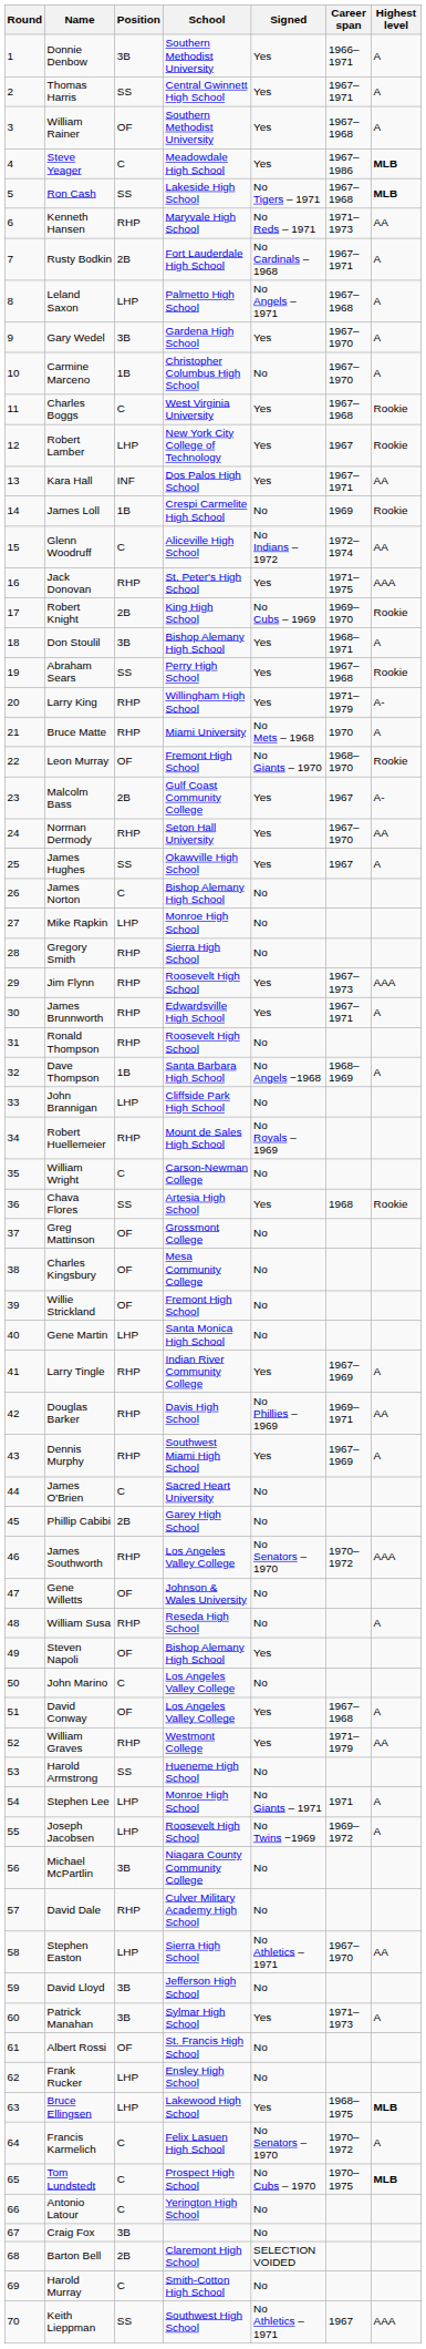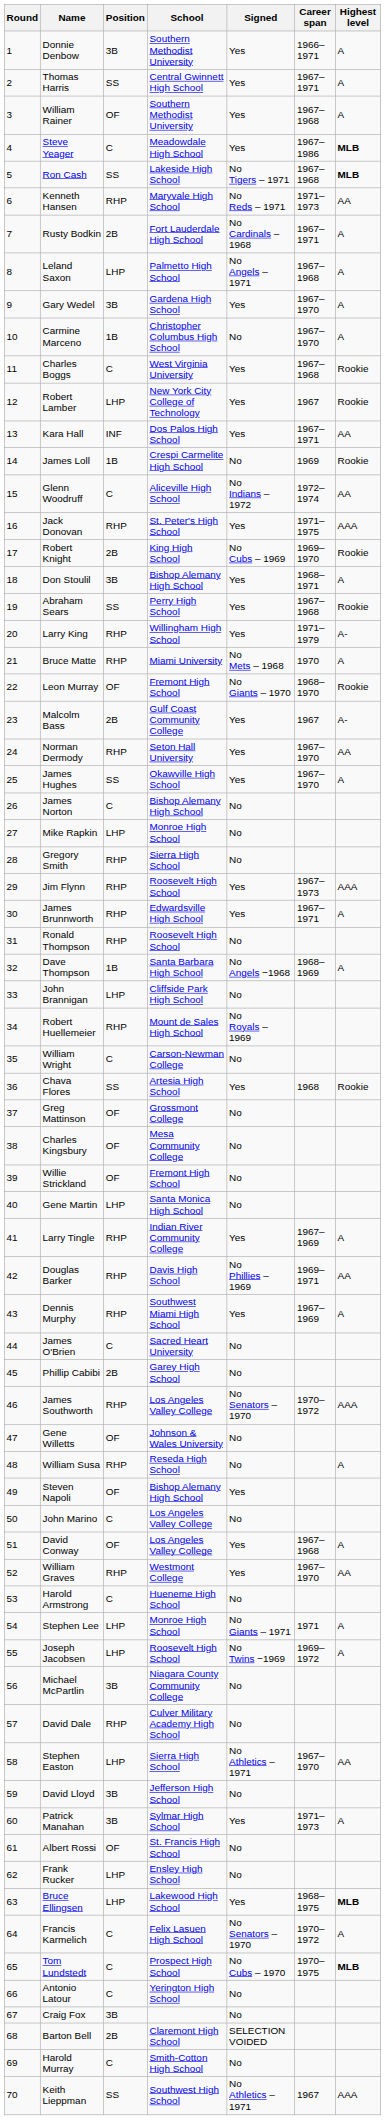 <table class="wikitable">
 <tr>
 <th>Round</th>
 <th>Name</th>
 <th>Position</th>
 <th>School</th>
 <th>Signed</th>
 <th>Career span</th>
 <th>Highest level</th>
 </tr>
 <tr>
 <td>1</td>
 <td>Donnie Denbow</td>
 <td>3B</td>
 <td><a href='#'>Southern Methodist University</a></td>
 <td>Yes</td>
 <td>1966–1971</td>
 <td>A</td>
 </tr>
 <tr>
 <td>2</td>
 <td>Thomas Harris</td>
 <td>SS</td>
 <td><a href='#'>Central Gwinnett High School</a></td>
 <td>Yes</td>
 <td>1967–1971</td>
 <td>A</td>
 </tr>
 <tr>
 <td>3</td>
 <td>William Rainer</td>
 <td>OF</td>
 <td><a href='#'>Southern Methodist University</a></td>
 <td>Yes</td>
 <td>1967–1968</td>
 <td>A</td>
 </tr>
 <tr>
 <td>4</td>
 <td><a href='#'>Steve Yeager</a></td>
 <td>C</td>
 <td><a href='#'>Meadowdale High School</a></td>
 <td>Yes</td>
 <td>1967–1986</td>
 <td><strong>MLB</strong></td>
 </tr>
 <tr>
 <td>5</td>
 <td><a href='#'>Ron Cash</a></td>
 <td>SS</td>
 <td><a href='#'>Lakeside High School</a></td>
 <td>No<br><a href='#'>Tigers</a> – 1971</td>
 <td>1967–1968</td>
 <td><strong>MLB</strong></td>
 </tr>
 <tr>
 <td>6</td>
 <td>Kenneth Hansen</td>
 <td>RHP</td>
 <td><a href='#'>Maryvale High School</a></td>
 <td>No<br><a href='#'>Reds</a> – 1971</td>
 <td>1971–1973</td>
 <td>AA</td>
 </tr>
 <tr>
 <td>7</td>
 <td>Rusty Bodkin</td>
 <td>2B</td>
 <td><a href='#'>Fort Lauderdale High School</a></td>
 <td>No<br><a href='#'>Cardinals</a> – 1968</td>
 <td>1967–1971</td>
 <td>A</td>
 </tr>
 <tr>
 <td>8</td>
 <td>Leland Saxon</td>
 <td>LHP</td>
 <td><a href='#'>Palmetto High School</a></td>
 <td>No <br><a href='#'>Angels</a> – 1971</td>
 <td>1967–1968</td>
 <td>A</td>
 </tr>
 <tr>
 <td>9</td>
 <td>Gary Wedel</td>
 <td>3B</td>
 <td><a href='#'>Gardena High School</a></td>
 <td>Yes</td>
 <td>1967–1970</td>
 <td>A</td>
 </tr>
 <tr>
 <td>10</td>
 <td>Carmine Marceno</td>
 <td>1B</td>
 <td><a href='#'>Christopher Columbus High School</a></td>
 <td>No</td>
 <td>1967–1970</td>
 <td>A</td>
 </tr>
 <tr>
 <td>11</td>
 <td>Charles Boggs</td>
 <td>C</td>
 <td><a href='#'>West Virginia University</a></td>
 <td>Yes</td>
 <td>1967–1968</td>
 <td>Rookie</td>
 </tr>
 <tr>
 <td>12</td>
 <td>Robert Lamber</td>
 <td>LHP</td>
 <td><a href='#'>New York City College of Technology</a></td>
 <td>Yes</td>
 <td>1967</td>
 <td>Rookie</td>
 </tr>
 <tr>
 <td>13</td>
 <td>Kara Hall</td>
 <td>INF</td>
 <td><a href='#'>Dos Palos High School</a></td>
 <td>Yes</td>
 <td>1967–1971</td>
 <td>AA</td>
 </tr>
 <tr>
 <td>14</td>
 <td>James Loll</td>
 <td>1B</td>
 <td><a href='#'>Crespi Carmelite High School</a></td>
 <td>No</td>
 <td>1969</td>
 <td>Rookie</td>
 </tr>
 <tr>
 <td>15</td>
 <td>Glenn Woodruff</td>
 <td>C</td>
 <td><a href='#'>Aliceville High School</a></td>
 <td>No<br><a href='#'>Indians</a> – 1972</td>
 <td>1972–1974</td>
 <td>AA</td>
 </tr>
 <tr>
 <td>16</td>
 <td>Jack Donovan</td>
 <td>RHP</td>
 <td><a href='#'>St. Peter's High School</a></td>
 <td>Yes</td>
 <td>1971–1975</td>
 <td>AAA</td>
 </tr>
 <tr>
 <td>17</td>
 <td>Robert Knight</td>
 <td>2B</td>
 <td><a href='#'>King High School</a></td>
 <td>No<br><a href='#'>Cubs</a> – 1969</td>
 <td>1969–1970</td>
 <td>Rookie</td>
 </tr>
 <tr>
 <td>18</td>
 <td>Don Stoulil</td>
 <td>3B</td>
 <td><a href='#'>Bishop Alemany High School</a></td>
 <td>Yes</td>
 <td>1968–1971</td>
 <td>A</td>
 </tr>
 <tr>
 <td>19</td>
 <td>Abraham Sears</td>
 <td>SS</td>
 <td><a href='#'>Perry High School</a></td>
 <td>Yes</td>
 <td>1967–1968</td>
 <td>Rookie</td>
 </tr>
 <tr>
 <td>20</td>
 <td>Larry King</td>
 <td>RHP</td>
 <td><a href='#'>Willingham High School</a></td>
 <td>Yes</td>
 <td>1971–1979</td>
 <td>A-</td>
 </tr>
 <tr>
 <td>21</td>
 <td>Bruce Matte</td>
 <td>RHP</td>
 <td><a href='#'>Miami University</a></td>
 <td>No<br><a href='#'>Mets</a> – 1968</td>
 <td>1970</td>
 <td>A</td>
 </tr>
 <tr>
 <td>22</td>
 <td>Leon Murray</td>
 <td>OF</td>
 <td><a href='#'>Fremont High School</a></td>
 <td>No<br><a href='#'>Giants</a> – 1970</td>
 <td>1968–1970</td>
 <td>Rookie</td>
 </tr>
 <tr>
 <td>23</td>
 <td>Malcolm Bass</td>
 <td>2B</td>
 <td><a href='#'>Gulf Coast Community College</a></td>
 <td>Yes</td>
 <td>1967</td>
 <td>A-</td>
 </tr>
 <tr>
 <td>24</td>
 <td>Norman Dermody</td>
 <td>RHP</td>
 <td><a href='#'>Seton Hall University</a></td>
 <td>Yes</td>
 <td>1967–1970</td>
 <td>AA</td>
 </tr>
 <tr>
 <td>25</td>
 <td>James Hughes</td>
 <td>SS</td>
 <td><a href='#'>Okawville High School</a></td>
 <td>Yes</td>
-<td>1967</td>
+<td>1967–1970</td>
 <td>A</td>
 </tr>
 <tr>
 <td>26</td>
 <td>James Norton</td>
 <td>C</td>
 <td><a href='#'>Bishop Alemany High School</a></td>
 <td>No</td>
 <td></td>
 <td></td>
 </tr>
 <tr>
 <td>27</td>
 <td>Mike Rapkin</td>
 <td>LHP</td>
 <td><a href='#'>Monroe High School</a></td>
 <td>No</td>
 <td></td>
 <td></td>
 </tr>
 <tr>
 <td>28</td>
 <td>Gregory Smith</td>
 <td>RHP</td>
 <td><a href='#'>Sierra High School</a></td>
 <td>No</td>
 <td></td>
 <td></td>
 </tr>
 <tr>
 <td>29</td>
 <td>Jim Flynn</td>
 <td>RHP</td>
 <td><a href='#'>Roosevelt High School</a></td>
 <td>Yes</td>
 <td>1967–1973</td>
 <td>AAA</td>
 </tr>
 <tr>
 <td>30</td>
 <td>James Brunnworth</td>
 <td>RHP</td>
 <td><a href='#'>Edwardsville High School</a></td>
 <td>Yes</td>
 <td>1967–1971</td>
 <td>A</td>
 </tr>
 <tr>
 <td>31</td>
 <td>Ronald Thompson</td>
 <td>RHP</td>
 <td><a href='#'>Roosevelt High School</a></td>
 <td>No</td>
 <td></td>
 <td></td>
 </tr>
 <tr>
 <td>32</td>
 <td>Dave Thompson</td>
 <td>1B</td>
 <td><a href='#'>Santa Barbara High School</a></td>
 <td>No<br><a href='#'>Angels</a> −1968</td>
 <td>1968–1969</td>
 <td>A</td>
 </tr>
 <tr>
 <td>33</td>
 <td>John Brannigan</td>
 <td>LHP</td>
 <td><a href='#'>Cliffside Park High School</a></td>
 <td>No</td>
 <td></td>
 <td></td>
 </tr>
 <tr>
 <td>34</td>
 <td>Robert Huellemeier</td>
 <td>RHP</td>
 <td><a href='#'>Mount de Sales High School</a></td>
 <td>No<br><a href='#'>Royals</a> – 1969</td>
 <td></td>
 <td></td>
 </tr>
 <tr>
 <td>35</td>
 <td>William Wright</td>
 <td>C</td>
 <td><a href='#'>Carson-Newman College</a></td>
 <td>No</td>
 <td></td>
 <td></td>
 </tr>
 <tr>
 <td>36</td>
 <td>Chava Flores</td>
 <td>SS</td>
 <td><a href='#'>Artesia High School</a></td>
 <td>Yes</td>
 <td>1968</td>
 <td>Rookie</td>
 </tr>
 <tr>
 <td>37</td>
 <td>Greg Mattinson</td>
 <td>OF</td>
 <td><a href='#'>Grossmont College</a></td>
 <td>No</td>
 <td></td>
 <td></td>
 </tr>
 <tr>
 <td>38</td>
 <td>Charles Kingsbury</td>
 <td>OF</td>
 <td><a href='#'>Mesa Community College</a></td>
 <td>No</td>
 <td></td>
 <td></td>
 </tr>
 <tr>
 <td>39</td>
 <td>Willie Strickland</td>
 <td>OF</td>
 <td><a href='#'>Fremont High School</a></td>
 <td>No</td>
 <td></td>
 <td></td>
 </tr>
 <tr>
 <td>40</td>
 <td>Gene Martin</td>
 <td>LHP</td>
 <td><a href='#'>Santa Monica High School</a></td>
 <td>No</td>
 <td></td>
 <td></td>
 </tr>
 <tr>
 <td>41</td>
 <td>Larry Tingle</td>
 <td>RHP</td>
 <td><a href='#'>Indian River Community College</a></td>
 <td>Yes</td>
 <td>1967–1969</td>
 <td>A</td>
 </tr>
 <tr>
 <td>42</td>
 <td>Douglas Barker</td>
 <td>RHP</td>
 <td><a href='#'>Davis High School</a></td>
 <td>No<br><a href='#'>Phillies</a> – 1969</td>
 <td>1969–1971</td>
 <td>AA</td>
 </tr>
 <tr>
 <td>43</td>
 <td>Dennis Murphy</td>
 <td>RHP</td>
 <td><a href='#'>Southwest Miami High School</a></td>
 <td>Yes</td>
 <td>1967–1969</td>
 <td>A</td>
 </tr>
 <tr>
 <td>44</td>
 <td>James O'Brien</td>
 <td>C</td>
 <td><a href='#'>Sacred Heart University</a></td>
 <td>No</td>
 <td></td>
 <td></td>
 </tr>
 <tr>
 <td>45</td>
 <td>Phillip Cabibi</td>
 <td>2B</td>
 <td><a href='#'>Garey High School</a></td>
 <td>No</td>
 <td></td>
 <td></td>
 </tr>
 <tr>
 <td>46</td>
 <td>James Southworth</td>
 <td>RHP</td>
 <td><a href='#'>Los Angeles Valley College</a></td>
 <td>No<br><a href='#'>Senators</a> – 1970</td>
 <td>1970–1972</td>
 <td>AAA</td>
 </tr>
 <tr>
 <td>47</td>
 <td>Gene Willetts</td>
 <td>OF</td>
 <td><a href='#'>Johnson & Wales University</a></td>
 <td>No</td>
 <td></td>
 <td></td>
 </tr>
 <tr>
 <td>48</td>
 <td>William Susa</td>
 <td>RHP</td>
 <td><a href='#'>Reseda High School</a></td>
 <td>No</td>
 <td></td>
 <td>A</td>
 </tr>
 <tr>
 <td>49</td>
 <td>Steven Napoli</td>
 <td>OF</td>
 <td><a href='#'>Bishop Alemany High School</a></td>
 <td>Yes</td>
 <td></td>
 <td></td>
 </tr>
 <tr>
 <td>50</td>
 <td>John Marino</td>
 <td>C</td>
 <td><a href='#'>Los Angeles Valley College</a></td>
 <td>No</td>
 <td></td>
 <td></td>
 </tr>
 <tr>
 <td>51</td>
 <td>David Conway</td>
 <td>OF</td>
 <td><a href='#'>Los Angeles Valley College</a></td>
 <td>Yes</td>
 <td>1967–1968</td>
 <td>A</td>
 </tr>
 <tr>
 <td>52</td>
 <td>William Graves</td>
 <td>RHP</td>
 <td><a href='#'>Westmont College</a></td>
 <td>Yes</td>
-<td>1971–1979</td>
+<td>1967–1970</td>
 <td>AA</td>
 </tr>
 <tr>
 <td>53</td>
 <td>Harold Armstrong</td>
-<td>SS</td>
+<td>C</td>
 <td><a href='#'>Hueneme High School</a></td>
 <td>No</td>
 <td></td>
 <td></td>
 </tr>
 <tr>
 <td>54</td>
 <td>Stephen Lee</td>
 <td>LHP</td>
 <td><a href='#'>Monroe High School</a></td>
 <td>No<br><a href='#'>Giants</a> – 1971</td>
 <td>1971</td>
 <td>A</td>
 </tr>
 <tr>
 <td>55</td>
 <td>Joseph Jacobsen</td>
 <td>LHP</td>
 <td><a href='#'>Roosevelt High School</a></td>
 <td>No <br><a href='#'>Twins</a> −1969</td>
 <td>1969–1972</td>
 <td>A</td>
 </tr>
 <tr>
 <td>56</td>
 <td>Michael McPartlin</td>
 <td>3B</td>
 <td><a href='#'>Niagara County Community College</a></td>
 <td>No</td>
 <td></td>
 <td></td>
 </tr>
 <tr>
 <td>57</td>
 <td>David Dale</td>
 <td>RHP</td>
 <td><a href='#'>Culver Military Academy High School</a></td>
 <td>No</td>
 <td></td>
 <td></td>
 </tr>
 <tr>
 <td>58</td>
 <td>Stephen Easton</td>
 <td>LHP</td>
 <td><a href='#'>Sierra High School</a></td>
 <td>No<br><a href='#'>Athletics</a> – 1971</td>
 <td>1967–1970</td>
 <td>AA</td>
 </tr>
 <tr>
 <td>59</td>
 <td>David Lloyd</td>
 <td>3B</td>
 <td><a href='#'>Jefferson High School</a></td>
 <td>No</td>
 <td></td>
 <td></td>
 </tr>
 <tr>
 <td>60</td>
 <td>Patrick Manahan</td>
 <td>3B</td>
 <td><a href='#'>Sylmar High School</a></td>
 <td>Yes</td>
 <td>1971–1973</td>
 <td>A</td>
 </tr>
 <tr>
 <td>61</td>
 <td>Albert Rossi</td>
 <td>OF</td>
 <td><a href='#'>St. Francis High School</a></td>
 <td>No</td>
 <td></td>
 <td></td>
 </tr>
 <tr>
 <td>62</td>
 <td>Frank Rucker</td>
 <td>LHP</td>
 <td><a href='#'>Ensley High School</a></td>
 <td>No</td>
 <td></td>
 <td></td>
 </tr>
 <tr>
 <td>63</td>
 <td><a href='#'>Bruce Ellingsen</a></td>
 <td>LHP</td>
 <td><a href='#'>Lakewood High School</a></td>
 <td>Yes</td>
 <td>1968–1975</td>
 <td><strong>MLB</strong></td>
 </tr>
 <tr>
 <td>64</td>
 <td>Francis Karmelich</td>
 <td>C</td>
 <td><a href='#'>Felix Lasuen High School</a></td>
 <td>No<br><a href='#'>Senators</a> – 1970</td>
 <td>1970–1972</td>
 <td>A</td>
 </tr>
 <tr>
 <td>65</td>
 <td><a href='#'>Tom Lundstedt</a></td>
 <td>C</td>
 <td><a href='#'>Prospect High School</a></td>
 <td>No<br><a href='#'>Cubs</a> – 1970</td>
 <td>1970–1975</td>
 <td><strong>MLB</strong></td>
 </tr>
 <tr>
 <td>66</td>
 <td>Antonio Latour</td>
 <td>C</td>
 <td><a href='#'>Yerington High School</a></td>
 <td>No</td>
 <td></td>
 <td></td>
 </tr>
 <tr>
 <td>67</td>
 <td>Craig Fox</td>
 <td>3B</td>
 <td></td>
 <td>No</td>
 <td></td>
 <td></td>
 </tr>
 <tr>
 <td>68</td>
 <td>Barton Bell</td>
 <td>2B</td>
 <td><a href='#'>Claremont High School</a></td>
 <td>SELECTION VOIDED</td>
 <td></td>
 <td></td>
 </tr>
 <tr>
 <td>69</td>
 <td>Harold Murray</td>
 <td>C</td>
 <td><a href='#'>Smith-Cotton High School</a></td>
 <td>No</td>
 <td></td>
 <td></td>
 </tr>
 <tr>
 <td>70</td>
 <td>Keith Lieppman</td>
 <td>SS</td>
 <td><a href='#'>Southwest High School</a></td>
 <td>No<br><a href='#'>Athletics</a> – 1971</td>
 <td>1967</td>
 <td>AAA</td>
 </tr>
 </table>
